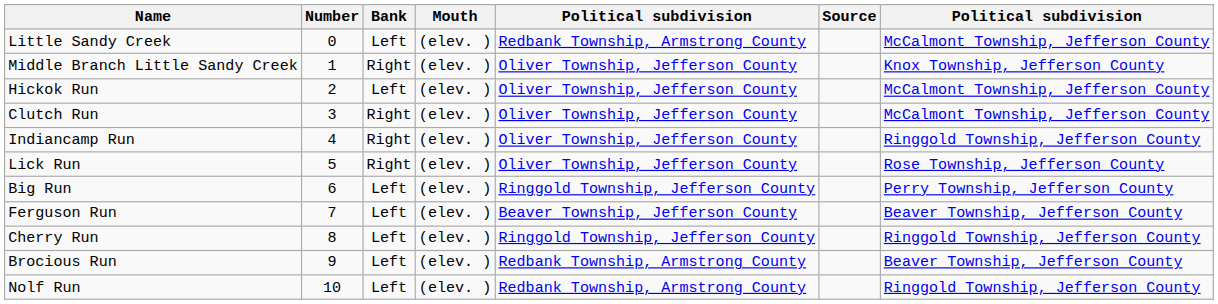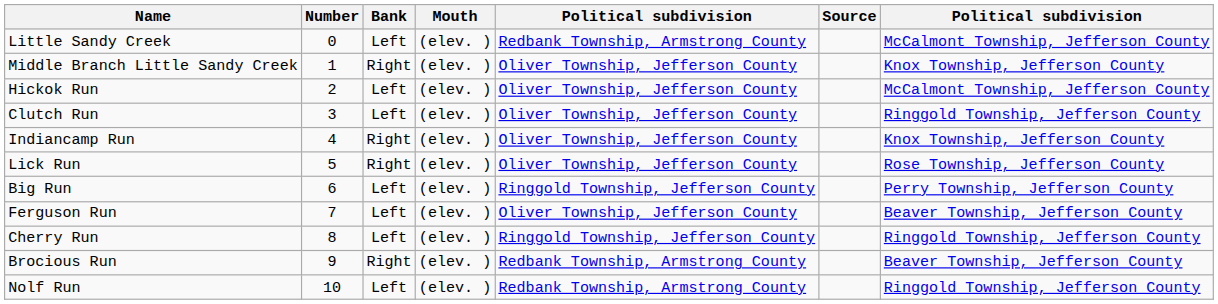 <table class="wikitable sortable">
 <tr>
 <th>Name</th>
 <th>Number</th>
 <th>Bank</th>
 <th>Mouth</th>
 <th>Political subdivision</th>
 <th>Source</th>
 <th>Political subdivision</th>
 </tr>
 <tr>
 <td>Little Sandy Creek</td>
 <td style="text-align: center;">0</td>
 <td style="text-align: center;">Left</td>
 <td> (elev. )</td>
 <td><a href='#'>Redbank Township, Armstrong County</a></td>
 <td></td>
 <td><a href='#'>McCalmont Township, Jefferson County</a></td>
 </tr>
 <tr>
 <td>Middle Branch Little Sandy Creek</td>
 <td style="text-align: center;">1</td>
 <td style="text-align: center;">Right</td>
 <td> (elev. )</td>
 <td><a href='#'>Oliver Township, Jefferson County</a></td>
 <td></td>
 <td><a href='#'>Knox Township, Jefferson County</a></td>
 </tr>
 <tr>
 <td>Hickok Run</td>
 <td style="text-align: center;">2</td>
 <td style="text-align: center;">Left</td>
 <td> (elev. )</td>
 <td><a href='#'>Oliver Township, Jefferson County</a></td>
 <td></td>
 <td><a href='#'>McCalmont Township, Jefferson County</a></td>
 </tr>
 <tr>
 <td>Clutch Run</td>
 <td style="text-align: center;">3</td>
-<td style="text-align: center;">Right</td>
+<td style="text-align: center;">Left</td>
 <td> (elev. )</td>
 <td><a href='#'>Oliver Township, Jefferson County</a></td>
 <td></td>
-<td><a href='#'>McCalmont Township, Jefferson County</a></td>
+<td><a href='#'>Ringgold Township, Jefferson County</a></td>
 </tr>
 <tr>
 <td>Indiancamp Run</td>
 <td style="text-align: center;">4</td>
 <td style="text-align: center;">Right</td>
 <td> (elev. )</td>
 <td><a href='#'>Oliver Township, Jefferson County</a></td>
 <td></td>
-<td><a href='#'>Ringgold Township, Jefferson County</a></td>
+<td><a href='#'>Knox Township, Jefferson County</a></td>
 </tr>
 <tr>
 <td>Lick Run</td>
 <td style="text-align: center;">5</td>
 <td style="text-align: center;">Right</td>
 <td> (elev. )</td>
 <td><a href='#'>Oliver Township, Jefferson County</a></td>
 <td></td>
 <td><a href='#'>Rose Township, Jefferson County</a></td>
 </tr>
 <tr>
 <td>Big Run</td>
 <td style="text-align: center;">6</td>
 <td style="text-align: center;">Left</td>
 <td> (elev. )</td>
 <td><a href='#'>Ringgold Township, Jefferson County</a></td>
 <td></td>
 <td><a href='#'>Perry Township, Jefferson County</a></td>
 </tr>
 <tr>
 <td>Ferguson Run</td>
 <td style="text-align: center;">7</td>
 <td style="text-align: center;">Left</td>
 <td> (elev. )</td>
-<td><a href='#'>Beaver Township, Jefferson County</a></td>
+<td><a href='#'>Oliver Township, Jefferson County</a></td>
 <td></td>
 <td><a href='#'>Beaver Township, Jefferson County</a></td>
 </tr>
 <tr>
 <td>Cherry Run</td>
 <td style="text-align: center;">8</td>
 <td style="text-align: center;">Left</td>
 <td> (elev. )</td>
 <td><a href='#'>Ringgold Township, Jefferson County</a></td>
 <td></td>
 <td><a href='#'>Ringgold Township, Jefferson County</a></td>
 </tr>
 <tr>
 <td>Brocious Run</td>
 <td style="text-align: center;">9</td>
-<td style="text-align: center;">Left</td>
+<td style="text-align: center;">Right</td>
 <td> (elev. )</td>
 <td><a href='#'>Redbank Township, Armstrong County</a></td>
 <td></td>
 <td><a href='#'>Beaver Township, Jefferson County</a></td>
 </tr>
 <tr>
 <td>Nolf Run</td>
 <td style="text-align: center;">10</td>
 <td style="text-align: center;">Left</td>
 <td> (elev. )</td>
 <td><a href='#'>Redbank Township, Armstrong County</a></td>
 <td></td>
 <td><a href='#'>Ringgold Township, Jefferson County</a></td>
 </tr>
 </table>
